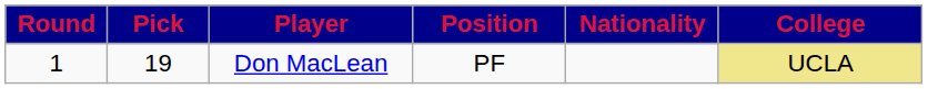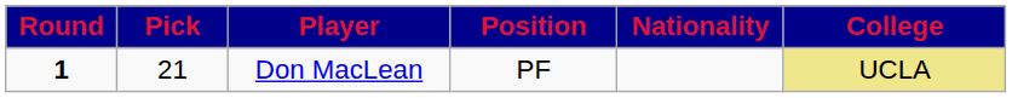 <table class="wikitable sortable sortable">
 <tr>
 <th style="background:#00008B; color:#DC143C; width:10%;">Round</th>
 <th style="background:#00008B; color:#DC143C; width:10%;">Pick</th>
 <th style="background:#00008B; color:#DC143C; width:20%;">Player</th>
 <th style="background:#00008B; color:#DC143C; width:15%;">Position</th>
 <th style="background:#00008B; color:#DC143C; width:15%;">Nationality</th>
 <th style="background:#00008B; color:#DC143C; width:20%;">College</th>
 </tr>
 <tr style="text-align: center">
-<td>1</td>
-<td>19</td>
+<td><strong>1</strong></td>
+<td>21</td>
 <td><a href='#'>Don MacLean</a></td>
 <td>PF</td>
 <td></td>
 <td style="background: khaki;">UCLA</td>
 </tr>
 </table>
